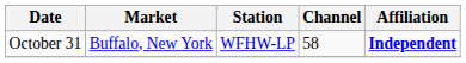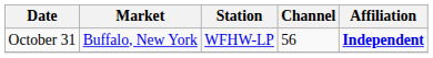 <table class="wikitable">
 <tr>
 <th>Date</th>
 <th>Market</th>
 <th>Station</th>
 <th>Channel</th>
 <th>Affiliation</th>
 </tr>
 <tr>
 <td>October 31</td>
 <td><a href='#'>Buffalo, New York</a></td>
 <td><a href='#'>WFHW-LP</a></td>
-<td>58</td>
+<td>56</td>
 <td><strong><a href='#'>Independent</a></strong></td>
 </tr>
 <tr>
 </tr>
 </table>
